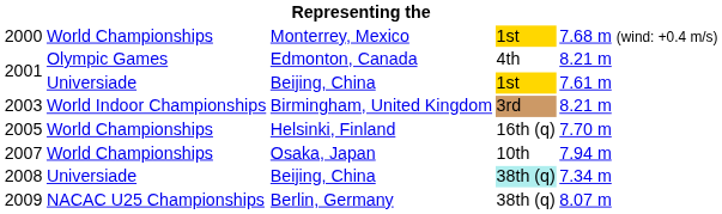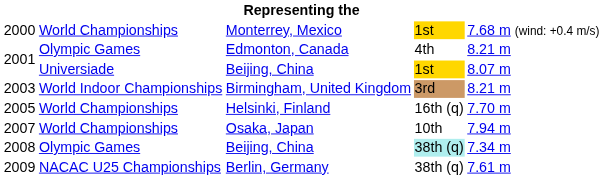 <table>
 <tr>
 <th colspan="5">Representing the </th>
 </tr>
 <tr>
 <td>2000</td>
 <td><a href='#'>World Championships</a></td>
 <td><a href='#'>Monterrey, Mexico</a></td>
 <td bgcolor=gold>1st</td>
 <td><a href='#'>7.68 m</a> <small>(wind: +0.4 m/s)</small></td>
 </tr>
 <tr>
 <td rowspan=2>2001</td>
 <td><a href='#'>Olympic Games</a></td>
 <td><a href='#'>Edmonton, Canada</a></td>
 <td>4th</td>
 <td><a href='#'>8.21 m</a></td>
 </tr>
 <tr>
 <td><a href='#'>Universiade</a></td>
 <td><a href='#'>Beijing, China</a></td>
 <td bgcolor=gold>1st</td>
-<td><a href='#'>7.61 m</a></td>
+<td><a href='#'>8.07 m</a></td>
 </tr>
 <tr>
 <td>2003</td>
 <td><a href='#'>World Indoor Championships</a></td>
 <td><a href='#'>Birmingham, United Kingdom</a></td>
 <td bgcolor=cc9966>3rd</td>
 <td><a href='#'>8.21 m</a></td>
 </tr>
 <tr>
 <td>2005</td>
 <td><a href='#'>World Championships</a></td>
 <td><a href='#'>Helsinki, Finland</a></td>
 <td>16th (q)</td>
 <td><a href='#'>7.70 m</a></td>
 </tr>
 <tr>
 <td>2007</td>
 <td><a href='#'>World Championships</a></td>
 <td><a href='#'>Osaka, Japan</a></td>
 <td>10th</td>
 <td><a href='#'>7.94 m</a></td>
 </tr>
 <tr>
 <td>2008</td>
-<td><a href='#'>Universiade</a></td>
+<td><a href='#'>Olympic Games</a></td>
 <td><a href='#'>Beijing, China</a></td>
 <td style="background: paleturquoise;">38th (q)</td>
 <td><a href='#'>7.34 m</a></td>
 </tr>
 <tr>
 <td>2009</td>
 <td><a href='#'>NACAC U25 Championships</a></td>
 <td><a href='#'>Berlin, Germany</a></td>
 <td>38th (q)</td>
-<td><a href='#'>8.07 m</a></td>
+<td><a href='#'>7.61 m</a></td>
 </tr>
 </table>
